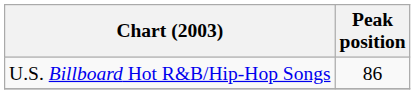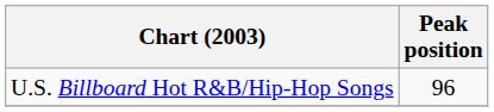 <table class="wikitable sortable">
 <tr>
 <th align="left">Chart (2003)</th>
 <th align="center">Peak <br>position</th>
 </tr>
 <tr>
 <td align="left">U.S. <a href='#'><em>Billboard</em> Hot R&B/Hip-Hop Songs</a></td>
-<td align="center">86</td>
+<td align="center">96</td>
 </tr>
 <tr>
 </tr>
 </table>
